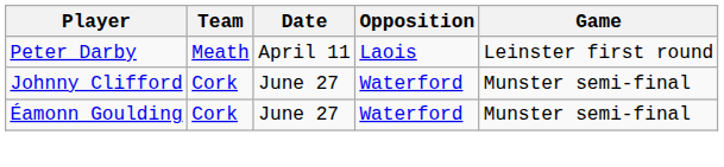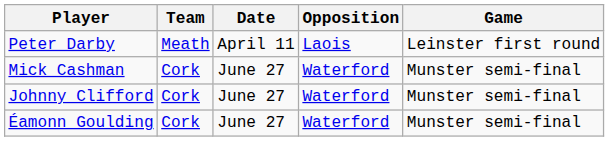 <table class="wikitable">
 <tr>
 <th>Player</th>
 <th>Team</th>
 <th>Date</th>
 <th>Opposition</th>
 <th>Game</th>
 </tr>
 <tr>
 <td><a href='#'>Peter Darby</a></td>
 <td><a href='#'>Meath</a></td>
 <td>April 11</td>
 <td><a href='#'>Laois</a></td>
 <td>Leinster first round</td>
 </tr>
 <tr>
+<td><a href='#'>Mick Cashman</a></td>
+<td><a href='#'>Cork</a></td>
+<td>June 27</td>
+<td><a href='#'>Waterford</a></td>
+<td>Munster semi-final</td>
+</tr>
+<tr>
 <td><a href='#'>Johnny Clifford</a></td>
 <td><a href='#'>Cork</a></td>
 <td>June 27</td>
 <td><a href='#'>Waterford</a></td>
 <td>Munster semi-final</td>
 </tr>
 <tr>
 <td><a href='#'>Éamonn Goulding</a></td>
 <td><a href='#'>Cork</a></td>
 <td>June 27</td>
 <td><a href='#'>Waterford</a></td>
 <td>Munster semi-final</td>
 </tr>
 </table>
